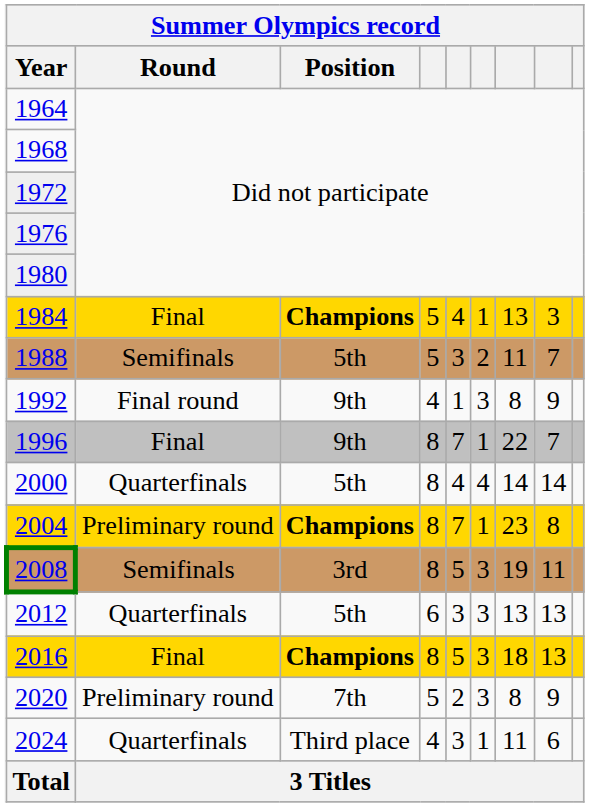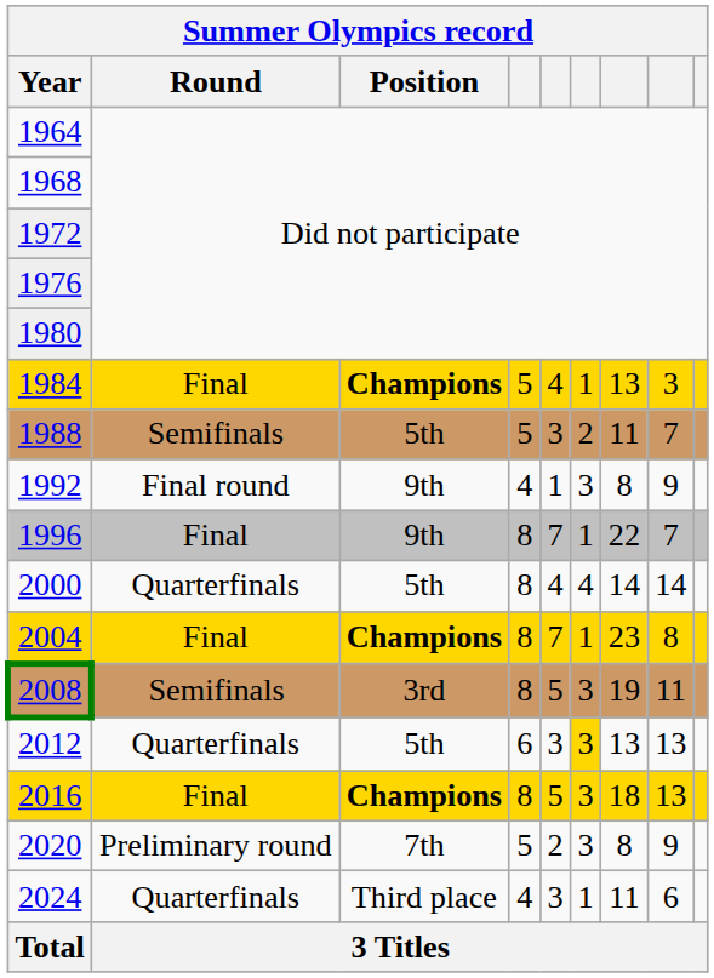 <table class="wikitable" style="text-align: center;">
 <tr>
 <th colspan=9><a href='#'>Summer Olympics record</a></th>
 </tr>
 <tr>
 <th>Year</th>
 <th>Round</th>
 <th>Position</th>
 <th></th>
 <th></th>
 <th></th>
 <th></th>
 <th></th>
 <th></th>
 </tr>
 <tr tyle="background:#efefef">
 <td> <a href='#'>1964</a></td>
 <td colspan=9 rowspan=5>Did not participate</td>
 </tr>
 <tr tyle="background:#efefef">
 <td> <a href='#'>1968</a></td>
 </tr>
 <tr style="background:#efefef">
 <td> <a href='#'>1972</a></td>
 </tr>
 <tr style="background:#efefef">
 <td> <a href='#'>1976</a></td>
 </tr>
 <tr style="background:#efefef">
 <td> <a href='#'>1980</a></td>
 </tr>
 <tr bgcolor=gold>
 <td> <a href='#'>1984</a></td>
 <td>Final</td>
 <td><strong>Champions</strong></td>
 <td>5</td>
 <td>4</td>
 <td>1</td>
 <td>13</td>
 <td>3</td>
 <td></td>
 </tr>
 <tr bgcolor=cc9966>
 <td> <a href='#'>1988</a></td>
 <td>Semifinals</td>
 <td>5th</td>
 <td>5</td>
 <td>3</td>
 <td>2</td>
 <td>11</td>
 <td>7</td>
 <td></td>
 </tr>
 <tr>
 <td> <a href='#'>1992</a></td>
 <td>Final round</td>
 <td>9th</td>
 <td>4</td>
 <td>1</td>
 <td>3</td>
 <td>8</td>
 <td>9</td>
 <td></td>
 </tr>
 <tr bgcolor=silver>
 <td> <a href='#'>1996</a></td>
 <td>Final</td>
 <td>9th</td>
 <td>8</td>
 <td>7</td>
 <td>1</td>
 <td>22</td>
 <td>7</td>
 <td></td>
 </tr>
 <tr>
 <td> <a href='#'>2000</a></td>
 <td>Quarterfinals</td>
 <td>5th</td>
 <td>8</td>
 <td>4</td>
 <td>4</td>
 <td>14</td>
 <td>14</td>
 <td></td>
 </tr>
 <tr bgcolor=gold>
 <td> <a href='#'>2004</a></td>
-<td>Preliminary round</td>
+<td>Final</td>
 <td><strong>Champions</strong></td>
 <td>8</td>
 <td>7</td>
 <td>1</td>
 <td>23</td>
 <td>8</td>
 <td></td>
 </tr>
 <tr bgcolor=cc9966>
 <td style="border: 3px solid green"> <a href='#'>2008</a></td>
 <td>Semifinals</td>
 <td>3rd</td>
 <td>8</td>
 <td>5</td>
 <td>3</td>
 <td>19</td>
 <td>11</td>
 <td></td>
 </tr>
 <tr>
 <td> <a href='#'>2012</a></td>
 <td>Quarterfinals</td>
 <td>5th</td>
 <td>6</td>
 <td>3</td>
-<td>3</td>
+<td style="background: gold;">3</td>
 <td>13</td>
 <td>13</td>
 <td></td>
 </tr>
 <tr bgcolor=gold>
 <td> <a href='#'>2016</a></td>
 <td>Final</td>
 <td><strong>Champions</strong></td>
 <td>8</td>
 <td>5</td>
 <td>3</td>
 <td>18</td>
 <td>13</td>
 <td></td>
 </tr>
 <tr>
 <td> <a href='#'>2020</a></td>
 <td>Preliminary round</td>
 <td>7th</td>
 <td>5</td>
 <td>2</td>
 <td>3</td>
 <td>8</td>
 <td>9</td>
 <td></td>
 </tr>
 <tr>
 <td> <a href='#'>2024</a></td>
 <td>Quarterfinals</td>
 <td>Third place</td>
 <td>4</td>
 <td>3</td>
 <td>1</td>
 <td>11</td>
 <td>6</td>
 <td></td>
 </tr>
 <tr>
 <th>Total</th>
 <th colspan=9>3 Titles</th>
 </tr>
 </table>
